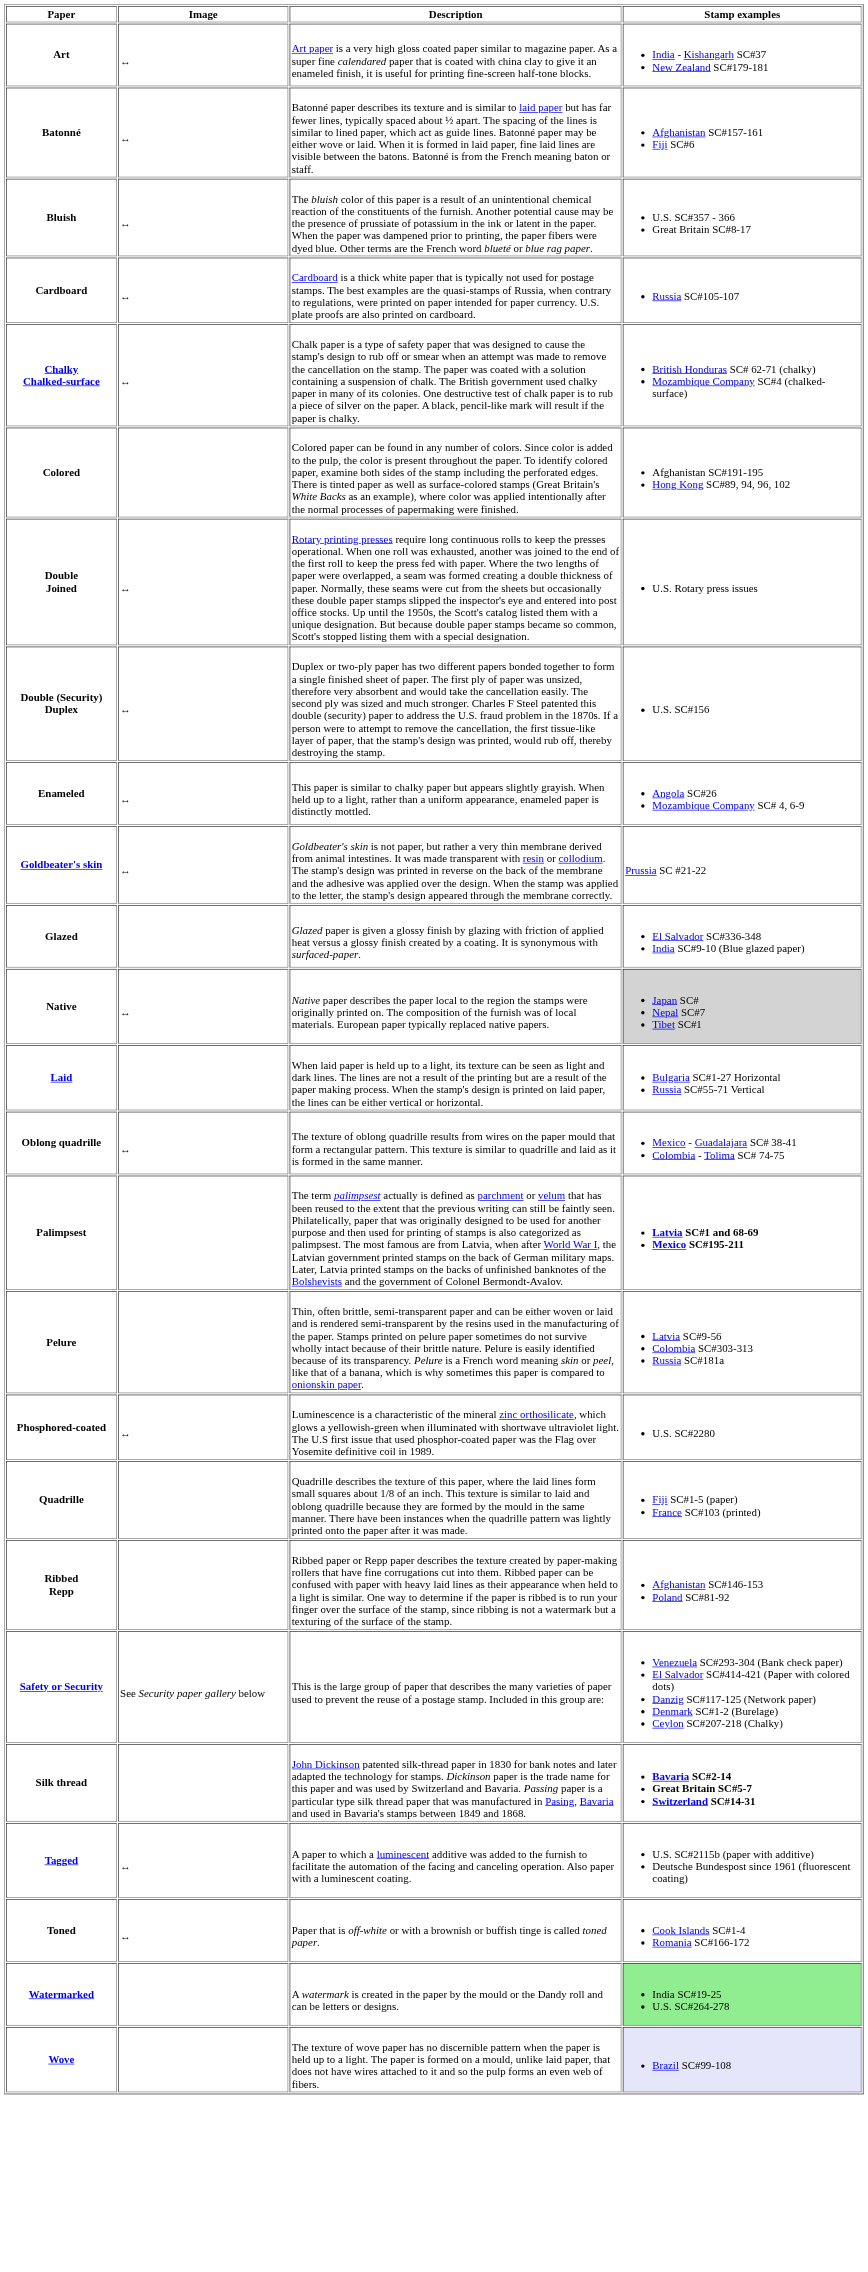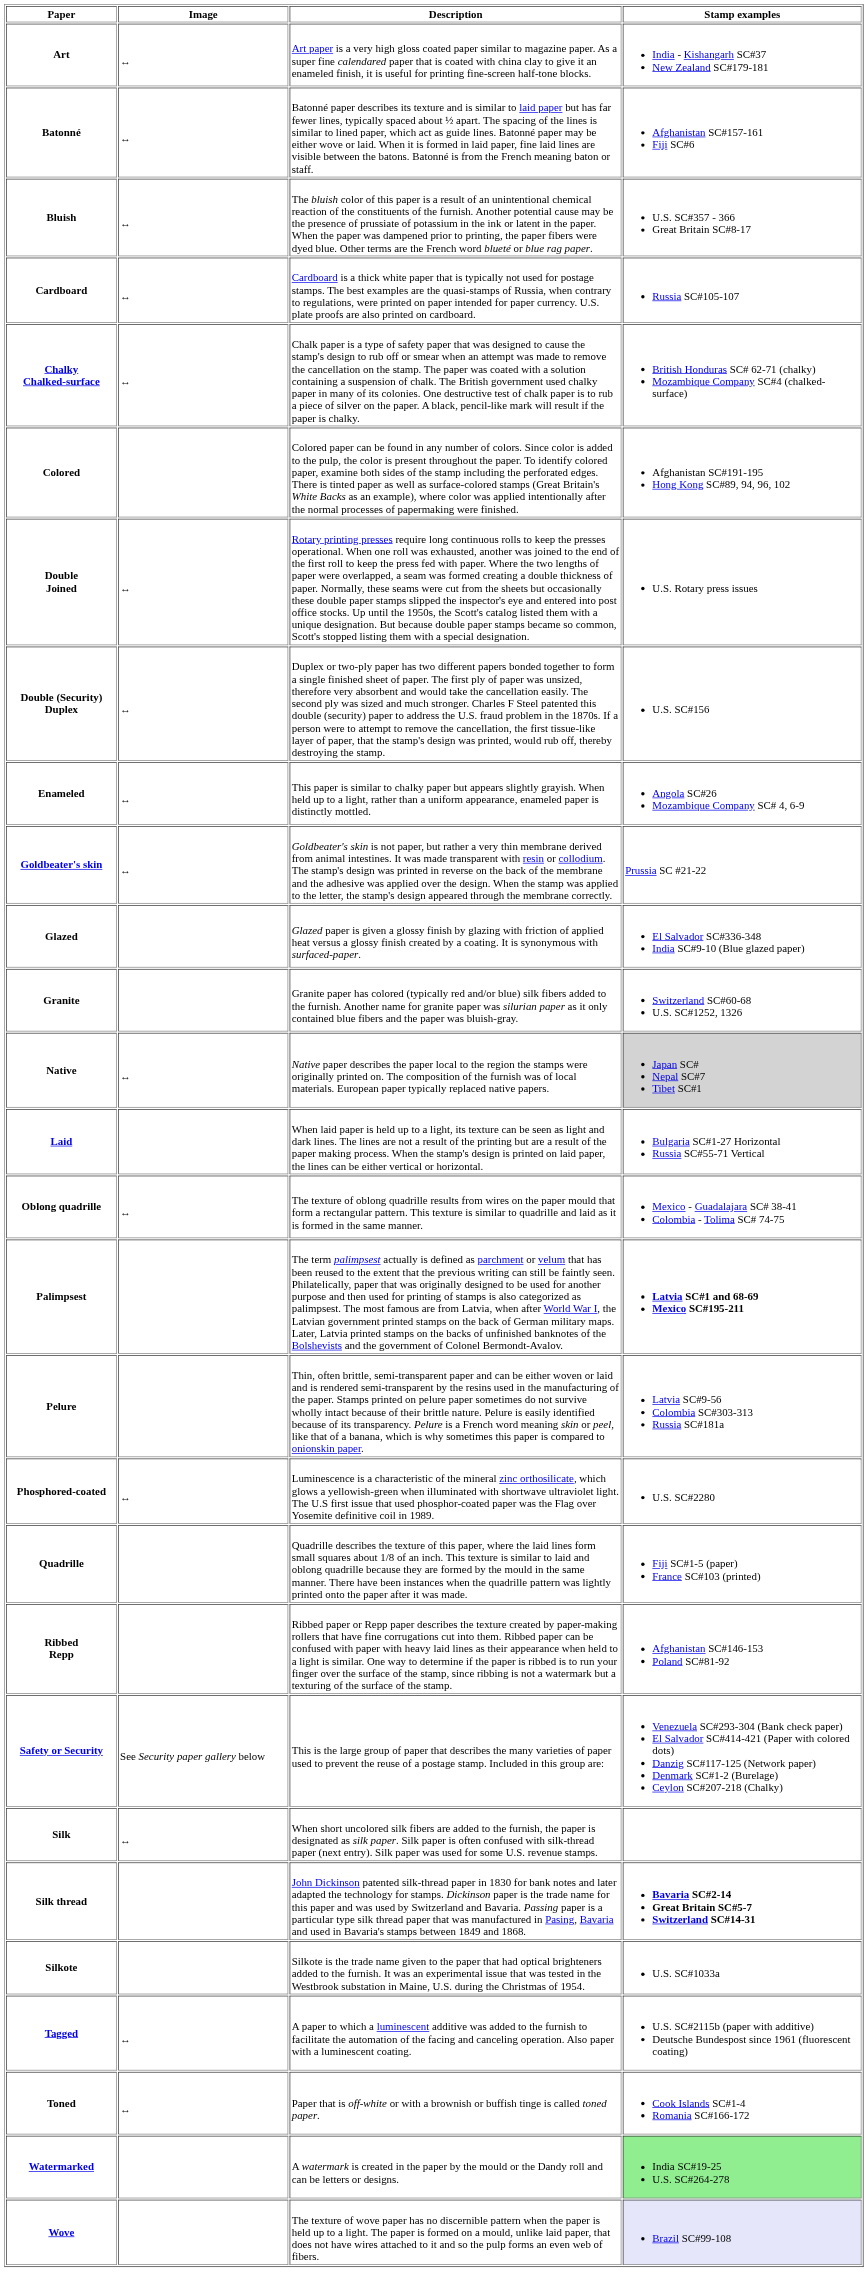 <table border="1" cellpadding="2">
 <tr>
 <th style="width:13%;">Paper</th>
 <th style="width:20%;">Image</th>
 <th style="width:39%;">Description</th>
 <th style="width:28%;">Stamp examples</th>
 </tr>
 <tr>
 <th>Art</th>
 <td><br>↔ </td>
 <td><br><a href='#'>Art paper</a> is a very high gloss coated paper similar to magazine paper. As a super fine <em>calendared</em> paper that is coated with china clay to give it an enameled finish, it is useful for printing fine-screen half-tone blocks.</td>
 <td><br><ul><li><a href='#'>India</a> - <a href='#'>Kishangarh</a> SC#37</li><li><a href='#'>New Zealand</a> SC#179-181</li></ul></td>
 </tr>
 <tr>
 <th>Batonné</th>
 <td><br>↔ </td>
 <td><br>Batonné paper describes its texture and is similar to <a href='#'>laid paper</a> but has far fewer lines, typically spaced about ½ apart. The spacing of the lines is similar to lined paper, which act as guide lines. Batonné paper may be either wove or laid.  When it is formed in laid paper, fine laid lines are visible between the batons. Batonné is from the French meaning baton or staff.</td>
 <td><br><ul><li><a href='#'>Afghanistan</a> SC#157-161</li><li><a href='#'>Fiji</a> SC#6</li></ul></td>
 </tr>
 <tr>
 <th>Bluish</th>
 <td><br>↔ </td>
 <td><br>The <em>bluish</em> color of this paper is a result of an unintentional chemical reaction of the constituents of the furnish. Another potential cause may be the presence of prussiate of potassium in the ink or latent in the paper. When the paper was dampened prior to printing, the paper fibers were dyed blue. Other terms are the French word <em>blueté</em> or <em>blue rag paper</em>.</td>
 <td><br><ul><li>U.S. SC#357 - 366</li><li>Great Britain SC#8-17</li></ul></td>
 </tr>
 <tr>
 <th>Cardboard</th>
 <td><br>↔ </td>
 <td><br><a href='#'>Cardboard</a> is a thick white paper that is typically not used for postage stamps.  The best examples are the quasi-stamps of Russia, when contrary to regulations, were printed on paper intended for paper currency. U.S. plate proofs are also printed on cardboard.</td>
 <td><br><ul><li><a href='#'>Russia</a> SC#105-107</li></ul></td>
 </tr>
 <tr>
 <th><a href='#'>Chalky <br> Chalked-surface</a></th>
 <td><br>↔ </td>
 <td><br>Chalk paper is a type of safety paper that was designed to cause the stamp's design to rub off or smear when an attempt was made to remove the cancellation on the stamp. The paper was coated with a solution containing a suspension of chalk. The British government used chalky paper in many of its colonies.  One destructive test of chalk paper is to rub a piece of silver on the paper. A black, pencil-like mark will result if the paper is chalky.</td>
 <td><br><ul><li><a href='#'>British Honduras</a> SC# 62-71 (chalky)</li><li><a href='#'>Mozambique Company</a> SC#4 (chalked-surface)</li></ul></td>
 </tr>
 <tr>
 <th>Colored</th>
 <td><br></td>
 <td><br>Colored paper can be found in any number of colors.  Since color is added to the pulp, the color is present throughout the paper.  To identify colored paper, examine both sides of the stamp including the perforated edges.  There is tinted paper as well as surface-colored stamps (Great Britain's <em>White Backs</em> as an example), where color was applied intentionally after the normal processes of papermaking were finished.</td>
 <td><br><ul><li>Afghanistan SC#191-195</li><li><a href='#'>Hong Kong</a> SC#89, 94, 96, 102</li></ul></td>
 </tr>
 <tr>
 <th>Double <br> Joined</th>
 <td><br>↔ </td>
 <td><br><a href='#'>Rotary printing presses</a> require long continuous rolls to keep the presses operational. When one roll was exhausted, another was joined to the end of the first roll to keep the press fed with paper. Where the two lengths of paper were overlapped, a seam was formed creating a double thickness of paper.  Normally, these seams were cut from the sheets but occasionally these double paper stamps slipped the inspector's eye and entered into post office stocks.  Up until the 1950s, the Scott's catalog listed them with a unique designation. But because double paper stamps became so common, Scott's stopped listing them with a special designation.</td>
 <td><br><ul><li>U.S. Rotary press issues</li></ul></td>
 </tr>
 <tr>
 <th>Double (Security) <br> Duplex</th>
 <td><br>↔ </td>
 <td><br>Duplex or two-ply paper has two different papers bonded together to form a single finished sheet of paper.  The first ply of paper was unsized, therefore very absorbent and would take the cancellation easily. The second ply was sized and much stronger.  Charles F Steel patented this double (security) paper to address the U.S. fraud problem in the 1870s. If a person were to attempt to remove the cancellation, the first tissue-like layer of paper, that the stamp's design was printed, would rub off, thereby destroying the stamp.</td>
 <td><br><ul><li>U.S. SC#156</li></ul></td>
 </tr>
 <tr>
 <th>Enameled</th>
 <td><br>↔ </td>
 <td><br>This paper is similar to chalky paper but appears slightly grayish.  When held up to a light, rather than a uniform appearance, enameled paper is distinctly mottled.</td>
 <td><br><ul><li><a href='#'>Angola</a> SC#26</li><li><a href='#'>Mozambique Company</a> SC# 4, 6-9</li></ul></td>
 </tr>
 <tr>
 <th><a href='#'>Goldbeater's skin</a></th>
 <td><br>↔ </td>
 <td><br><em>Goldbeater's skin</em> is not paper, but rather a very thin membrane derived from animal intestines. It was made transparent with <a href='#'>resin</a> or <a href='#'>collodium</a>. The stamp's design was printed in reverse on the back of the membrane and the adhesive was applied over the design. When the stamp was applied to the letter, the stamp's design appeared through the membrane correctly.</td>
 <td><br><a href='#'>Prussia</a> SC #21-22</td>
 </tr>
 <tr>
 <th>Glazed</th>
 <td><br></td>
 <td><br><em>Glazed</em> paper is given a glossy finish by glazing with friction of applied heat versus a glossy finish created by a coating. It is synonymous with <em>surfaced-paper</em>.</td>
 <td><br><ul><li><a href='#'>El Salvador</a> SC#336-348</li><li><a href='#'>India</a> SC#9-10 (Blue glazed paper)</li></ul></td>
 </tr>
 <tr>
+<th>Granite</th>
+<td><br></td>
+<td><br>Granite paper has colored (typically red and/or blue) silk fibers added to the furnish. Another name for granite paper was <em>silurian paper</em> as it only contained blue fibers and the paper was bluish-gray.</td>
+<td><br><ul><li><a href='#'>Switzerland</a> SC#60-68</li><li>U.S. SC#1252, 1326</li></ul></td>
+</tr>
+<tr>
 <th>Native</th>
 <td><br>↔ </td>
 <td><br><em>Native</em> paper describes the paper local to the region the stamps were originally printed on.  The composition of the furnish was of local materials.  European paper typically replaced native papers.</td>
 <td style="background: lightgrey;"><br><ul><li><a href='#'>Japan</a> SC#</li><li><a href='#'>Nepal</a> SC#7</li><li><a href='#'>Tibet</a> SC#1</li></ul></td>
 </tr>
 <tr>
 <th><a href='#'>Laid</a></th>
 <td><br></td>
 <td><br>When laid paper is held up to a light, its texture can be seen as light and dark lines.  The lines are not a result of the printing but are a result of the paper making process.  When the stamp's design is printed on laid paper, the lines can be either vertical or horizontal.</td>
 <td><br><ul><li><a href='#'>Bulgaria</a> SC#1-27 Horizontal</li><li><a href='#'>Russia</a> SC#55-71 Vertical</li></ul></td>
 </tr>
 <tr>
 <th>Oblong quadrille</th>
 <td><br>↔ </td>
 <td><br>The texture of oblong quadrille results from wires on the paper mould that form a rectangular pattern. This texture is similar to quadrille and laid as it is formed in the same manner.</td>
 <td><br><ul><li><a href='#'>Mexico</a> - <a href='#'>Guadalajara</a> SC# 38-41</li><li><a href='#'>Colombia</a> - <a href='#'>Tolima</a> SC# 74-75</li></ul></td>
 </tr>
 <tr>
 <th>Palimpsest</th>
 <td><br></td>
 <td><br>The term <em><a href='#'>palimpsest</a></em> actually is defined as <a href='#'>parchment</a> or <a href='#'>velum</a> that has been reused to the extent that the previous writing can still be faintly seen.  Philatelically, paper that was originally designed to be used for another purpose and then used for printing of stamps is also categorized as palimpsest. The most famous are from Latvia, when after <a href='#'>World War I</a>, the Latvian government printed stamps on the back of German military maps.  Later, Latvia printed stamps on the backs of unfinished banknotes of the <a href='#'>Bolshevists</a> and the government of Colonel Bermondt-Avalov.</td>
 <td><strong><br><ul><li><a href='#'>Latvia</a> SC#1 and 68-69</li><li><a href='#'>Mexico</a> SC#195-211</li></ul></strong></td>
 </tr>
 <tr>
 <th>Pelure</th>
 <td><br></td>
 <td><br>Thin, often brittle, semi-transparent paper and can be either woven or laid and is rendered semi-transparent by the resins used in the manufacturing of the paper. Stamps printed on pelure paper sometimes do not survive wholly intact because of their brittle nature.  Pelure is easily identified because of its transparency. <em>Pelure</em> is a French word meaning <em>skin</em> or <em>peel</em>, like that of a banana, which is why sometimes this paper is compared to <a href='#'>onionskin paper</a>.</td>
 <td><br><ul><li><a href='#'>Latvia</a> SC#9-56</li><li><a href='#'>Colombia</a> SC#303-313</li><li><a href='#'>Russia</a> SC#181a</li></ul></td>
 </tr>
 <tr>
 <th>Phosphored-coated</th>
 <td><br>↔ </td>
 <td><br>Luminescence is a characteristic of the mineral <a href='#'>zinc orthosilicate</a>, which glows a yellowish-green when illuminated with shortwave ultraviolet light.  The U.S first issue that used phosphor-coated paper was the Flag over Yosemite definitive coil in 1989.</td>
 <td><br><ul><li>U.S. SC#2280</li></ul></td>
 </tr>
 <tr>
 <th>Quadrille</th>
 <td><br></td>
 <td><br>Quadrille describes the texture of this paper, where the laid lines form small squares about 1/8 of an inch. This texture is similar to laid and oblong quadrille because they are formed by the mould in the same manner. There have been instances when the quadrille pattern was lightly printed onto the paper after it was made.</td>
 <td><br><ul><li><a href='#'>Fiji</a> SC#1-5 (paper)</li><li><a href='#'>France</a> SC#103  (printed)</li></ul></td>
 </tr>
 <tr>
 <th>Ribbed <br> Repp</th>
 <td><br></td>
 <td><br>Ribbed paper or Repp paper describes the texture created by paper-making rollers that have fine corrugations cut into them. Ribbed paper can be confused with paper with heavy laid lines as their appearance when held to a light is similar. One way to determine if the paper is ribbed is to run your finger over the surface of the stamp, since ribbing is not a watermark but a texturing of the surface of the stamp.</td>
 <td><br><ul><li><a href='#'>Afghanistan</a> SC#146-153</li><li><a href='#'>Poland</a> SC#81-92</li></ul></td>
 </tr>
 <tr>
 <th><a href='#'>Safety or Security</a></th>
 <td><br>See <em>Security paper gallery</em> below</td>
 <td><br>This is the large group of paper that describes the many varieties of paper used to prevent the reuse of a postage stamp. Included in this group are:</td>
 <td><br><ul><li><a href='#'>Venezuela</a> SC#293-304 (Bank check paper)</li><li><a href='#'>El Salvador</a> SC#414-421 (Paper with colored dots)</li><li><a href='#'>Danzig</a> SC#117-125 (Network paper)</li><li><a href='#'>Denmark</a> SC#1-2 (Burelage)</li><li><a href='#'>Ceylon</a> SC#207-218 (Chalky)</li></ul></td>
 </tr>
 <tr>
+<th>Silk</th>
+<td><br>↔ </td>
+<td><br>When short uncolored silk fibers are added to the furnish, the paper is designated as <em>silk paper</em>.  Silk paper is often confused with silk-thread paper (next entry). Silk paper was used for some U.S. revenue stamps.</td>
+<td></td>
+</tr>
+<tr>
 <th>Silk thread</th>
 <td><br></td>
 <td><br><a href='#'>John Dickinson</a> patented silk-thread paper in 1830 for bank notes and later adapted the technology for stamps. <em>Dickinson</em> paper is the trade name for this paper and was used by Switzerland and Bavaria. <em>Passing</em> paper is a particular type silk thread paper that was manufactured in <a href='#'>Pasing</a>, <a href='#'>Bavaria</a> and used in Bavaria's stamps between 1849 and 1868.</td>
 <td><strong><br><ul><li><a href='#'>Bavaria</a> SC#2-14</li><li>Great Britain SC#5-7</li><li><a href='#'>Switzerland</a> SC#14-31</li></ul></strong></td>
+</tr>
+<tr>
+<th>Silkote</th>
+<td><br></td>
+<td><br>Silkote is the trade name given to the paper that had optical brighteners added to the furnish.  It was an experimental issue that was tested in the Westbrook substation in Maine, U.S. during the Christmas of 1954.</td>
+<td><br><ul><li>U.S. SC#1033a</li></ul></td>
 </tr>
 <tr>
 <th><a href='#'>Tagged</a></th>
 <td><br>↔ </td>
 <td><br>A paper to which a <a href='#'>luminescent</a> additive was added to the furnish to facilitate the automation of the facing and canceling operation. Also paper with a luminescent coating.</td>
 <td><br><ul><li>U.S. SC#2115b (paper with additive)</li><li>Deutsche Bundespost since 1961 (fluorescent coating)</li></ul></td>
 </tr>
 <tr>
 <th>Toned</th>
 <td><br>↔ </td>
 <td><br>Paper that is <em>off-white</em> or with a brownish or buffish tinge is called <em>toned paper</em>.</td>
 <td><br><ul><li><a href='#'>Cook Islands</a> SC#1-4</li><li><a href='#'>Romania</a> SC#166-172</li></ul></td>
 </tr>
 <tr>
 <th><a href='#'>Watermarked</a></th>
 <td><br></td>
 <td><br>A <em>watermark</em> is created in the paper by the mould or the Dandy roll and can be letters or designs.</td>
 <td style="background: lightgreen;"><br><ul><li>India SC#19-25</li><li>U.S. SC#264-278</li></ul></td>
 </tr>
 <tr>
 <th><a href='#'>Wove</a></th>
 <td><br></td>
 <td><br>The texture of wove paper has no discernible pattern when the paper is held up to a light.  The paper is formed on a mould, unlike laid paper, that does not have wires attached to it and so the pulp forms an even web of fibers.</td>
 <td style="background: lavender;"><br><ul><li><a href='#'>Brazil</a> SC#99-108</li></ul></td>
 </tr>
 </table>
